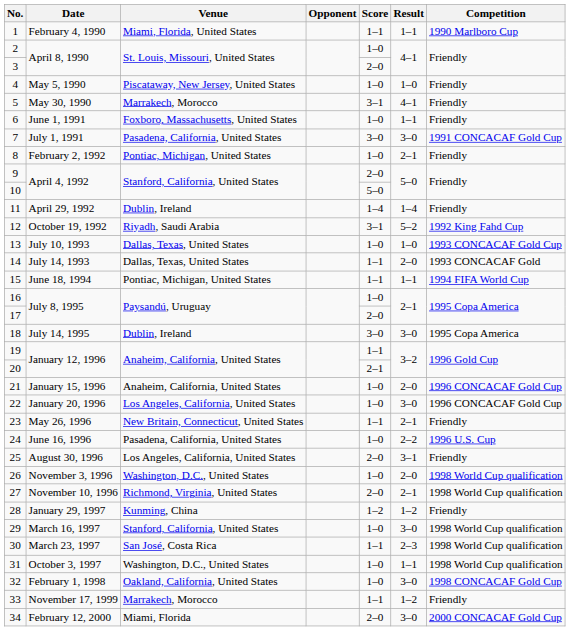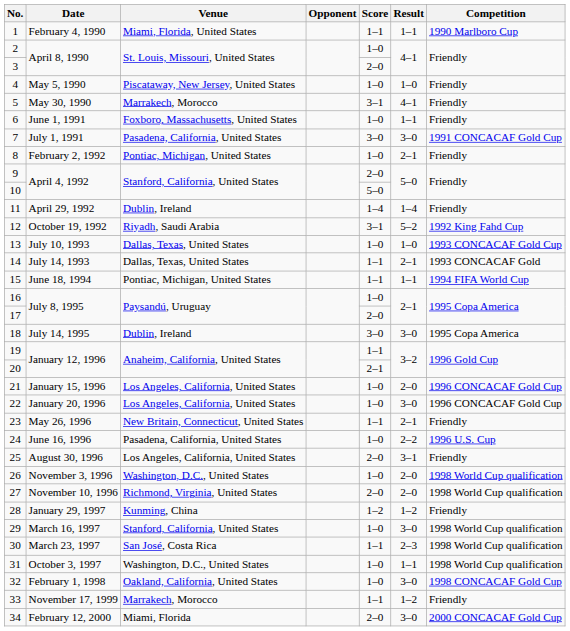 <table class="wikitable sortable">
 <tr>
 <th scope="col">No.</th>
 <th scope="col">Date</th>
 <th scope="col">Venue</th>
 <th scope="col">Opponent</th>
 <th scope="col">Score</th>
 <th scope="col">Result</th>
 <th scope="col">Competition</th>
 </tr>
 <tr>
 <td align="center">1</td>
 <td>February 4, 1990</td>
 <td><a href='#'>Miami, Florida</a>, United States</td>
 <td></td>
 <td align="center">1–1</td>
 <td align="center">1–1</td>
 <td><a href='#'>1990 Marlboro Cup</a></td>
 </tr>
 <tr>
 <td align="center">2</td>
 <td rowspan="2">April 8, 1990</td>
 <td rowspan="2"><a href='#'>St. Louis, Missouri</a>, United States</td>
 <td rowspan="2"></td>
 <td align="center">1–0</td>
 <td rowspan="2" style="text-align:center">4–1</td>
 <td rowspan="2">Friendly</td>
 </tr>
 <tr>
 <td align="center">3</td>
 <td align="center">2–0</td>
 </tr>
 <tr>
 <td align="center">4</td>
 <td>May 5, 1990</td>
 <td><a href='#'>Piscataway, New Jersey</a>, United States</td>
 <td></td>
 <td align="center">1–0</td>
 <td align="center">1–0</td>
 <td>Friendly</td>
 </tr>
 <tr>
 <td align="center">5</td>
 <td>May 30, 1990</td>
 <td><a href='#'>Marrakech</a>, Morocco</td>
 <td></td>
 <td align="center">3–1</td>
 <td align="center">4–1</td>
 <td>Friendly</td>
 </tr>
 <tr>
 <td align="center">6</td>
 <td>June 1, 1991</td>
 <td><a href='#'>Foxboro, Massachusetts</a>, United States</td>
 <td></td>
 <td align="center">1–0</td>
 <td align="center">1–1</td>
 <td>Friendly</td>
 </tr>
 <tr>
 <td align="center">7</td>
 <td>July 1, 1991</td>
 <td><a href='#'>Pasadena, California</a>, United States</td>
 <td></td>
 <td align="center">3–0</td>
 <td align="center">3–0</td>
 <td><a href='#'>1991 CONCACAF Gold Cup</a></td>
 </tr>
 <tr>
 <td align="center">8</td>
 <td>February 2, 1992</td>
 <td><a href='#'>Pontiac, Michigan</a>, United States</td>
 <td></td>
 <td align="center">1–0</td>
 <td align="center">2–1</td>
 <td>Friendly</td>
 </tr>
 <tr>
 <td align="center">9</td>
 <td rowspan="2">April 4, 1992</td>
 <td rowspan="2"><a href='#'>Stanford, California</a>, United States</td>
 <td rowspan="2"></td>
 <td align="center">2–0</td>
 <td rowspan="2" style="text-align:center">5–0</td>
 <td rowspan="2">Friendly</td>
 </tr>
 <tr>
 <td align="center">10</td>
 <td align="center">5–0</td>
 </tr>
 <tr>
 <td align="center">11</td>
 <td>April 29, 1992</td>
 <td><a href='#'>Dublin</a>, Ireland</td>
 <td></td>
 <td align="center">1–4</td>
 <td align="center">1–4</td>
 <td>Friendly</td>
 </tr>
 <tr>
 <td align="center">12</td>
 <td>October 19, 1992</td>
 <td><a href='#'>Riyadh</a>, Saudi Arabia</td>
 <td></td>
 <td align="center">3–1</td>
 <td align="center">5–2</td>
 <td><a href='#'>1992 King Fahd Cup</a></td>
 </tr>
 <tr>
 <td align="center">13</td>
 <td>July 10, 1993</td>
 <td><a href='#'>Dallas, Texas</a>, United States</td>
 <td></td>
 <td align="center">1–0</td>
 <td align="center">1–0</td>
 <td><a href='#'>1993 CONCACAF Gold Cup</a></td>
 </tr>
 <tr>
 <td align="center">14</td>
 <td>July 14, 1993</td>
 <td>Dallas, Texas, United States</td>
 <td></td>
 <td align="center">1–1</td>
-<td align="center">2–0</td>
+<td align="center">2–1</td>
 <td>1993 CONCACAF Gold</td>
 </tr>
 <tr>
 <td align="center">15</td>
 <td>June 18, 1994</td>
 <td>Pontiac, Michigan, United States</td>
 <td></td>
 <td align="center">1–1</td>
 <td align="center">1–1</td>
 <td><a href='#'>1994 FIFA World Cup</a></td>
 </tr>
 <tr>
 <td align="center">16</td>
 <td rowspan="2">July 8, 1995</td>
 <td rowspan="2"><a href='#'>Paysandú</a>, Uruguay</td>
 <td rowspan="2"></td>
 <td align="center">1–0</td>
 <td rowspan="2" style="text-align:center">2–1</td>
 <td rowspan="2"><a href='#'>1995 Copa America</a></td>
 </tr>
 <tr>
 <td align="center">17</td>
 <td align="center">2–0</td>
 </tr>
 <tr>
 <td align="center">18</td>
 <td>July 14, 1995</td>
 <td><a href='#'>Dublin</a>, Ireland</td>
 <td></td>
 <td align="center">3–0</td>
 <td align="center">3–0</td>
 <td>1995 Copa America</td>
 </tr>
 <tr>
 <td align="center">19</td>
 <td rowspan="2">January 12, 1996</td>
 <td rowspan="2"><a href='#'>Anaheim, California</a>, United States</td>
 <td rowspan="2"></td>
 <td align="center">1–1</td>
 <td rowspan="2" style="text-align:center">3–2</td>
 <td rowspan="2"><a href='#'>1996 Gold Cup</a></td>
 </tr>
 <tr>
 <td align="center">20</td>
 <td align="center">2–1</td>
 </tr>
 <tr>
 <td align="center">21</td>
 <td>January 15, 1996</td>
-<td>Anaheim, California, United States</td>
+<td><a href='#'>Los Angeles, California</a>, United States</td>
 <td></td>
 <td align="center">1–0</td>
 <td align="center">2–0</td>
 <td><a href='#'>1996 CONCACAF Gold Cup</a></td>
 </tr>
 <tr>
 <td align="center">22</td>
 <td>January 20, 1996</td>
 <td><a href='#'>Los Angeles, California</a>, United States</td>
 <td></td>
 <td align="center">1–0</td>
 <td align="center">3–0</td>
 <td>1996 CONCACAF Gold Cup</td>
 </tr>
 <tr>
 <td align="center">23</td>
 <td>May 26, 1996</td>
 <td><a href='#'>New Britain, Connecticut</a>, United States</td>
 <td></td>
 <td align="center">1–1</td>
 <td align="center">2–1</td>
 <td>Friendly</td>
 </tr>
 <tr>
 <td align="center">24</td>
 <td>June 16, 1996</td>
 <td>Pasadena, California, United States</td>
 <td></td>
 <td align="center">1–0</td>
 <td align="center">2–2</td>
 <td><a href='#'>1996 U.S. Cup</a></td>
 </tr>
 <tr>
 <td align="center">25</td>
 <td>August 30, 1996</td>
 <td>Los Angeles, California, United States</td>
 <td></td>
 <td align="center">2–0</td>
 <td align="center">3–1</td>
 <td>Friendly</td>
 </tr>
 <tr>
 <td align="center">26</td>
 <td>November 3, 1996</td>
 <td><a href='#'>Washington, D.C.</a>, United States</td>
 <td></td>
 <td align="center">1–0</td>
 <td align="center">2–0</td>
 <td><a href='#'>1998 World Cup qualification</a></td>
 </tr>
 <tr>
 <td align="center">27</td>
 <td>November 10, 1996</td>
 <td><a href='#'>Richmond, Virginia</a>, United States</td>
 <td></td>
 <td align="center">2–0</td>
-<td align="center">2–1</td>
+<td align="center">2–0</td>
 <td>1998 World Cup qualification</td>
 </tr>
 <tr>
 <td align="center">28</td>
 <td>January 29, 1997</td>
 <td><a href='#'>Kunming</a>, China</td>
 <td></td>
 <td align="center">1–2</td>
 <td align="center">1–2</td>
 <td>Friendly</td>
 </tr>
 <tr>
 <td align="center">29</td>
 <td>March 16, 1997</td>
 <td><a href='#'>Stanford, California</a>, United States</td>
 <td></td>
 <td align="center">1–0</td>
 <td align="center">3–0</td>
 <td>1998 World Cup qualification</td>
 </tr>
 <tr>
 <td align="center">30</td>
 <td>March 23, 1997</td>
 <td><a href='#'>San José</a>, Costa Rica</td>
 <td></td>
 <td align="center">1–1</td>
 <td align="center">2–3</td>
 <td>1998 World Cup qualification</td>
 </tr>
 <tr>
 <td align="center">31</td>
 <td>October 3, 1997</td>
 <td>Washington, D.C., United States</td>
 <td></td>
 <td align="center">1–0</td>
 <td align="center">1–1</td>
 <td>1998 World Cup qualification</td>
 </tr>
 <tr>
 <td align="center">32</td>
 <td>February 1, 1998</td>
 <td><a href='#'>Oakland, California</a>, United States</td>
 <td></td>
 <td align="center">1–0</td>
 <td align="center">3–0</td>
 <td><a href='#'>1998 CONCACAF Gold Cup</a></td>
 </tr>
 <tr>
 <td align="center">33</td>
 <td>November 17, 1999</td>
 <td><a href='#'>Marrakech</a>, Morocco</td>
 <td></td>
 <td align="center">1–1</td>
 <td align="center">1–2</td>
 <td>Friendly</td>
 </tr>
 <tr>
 <td align="center">34</td>
 <td>February 12, 2000</td>
 <td>Miami, Florida</td>
 <td></td>
 <td align="center">2–0</td>
 <td align="center">3–0</td>
 <td><a href='#'>2000 CONCACAF Gold Cup</a></td>
 </tr>
 </table>
